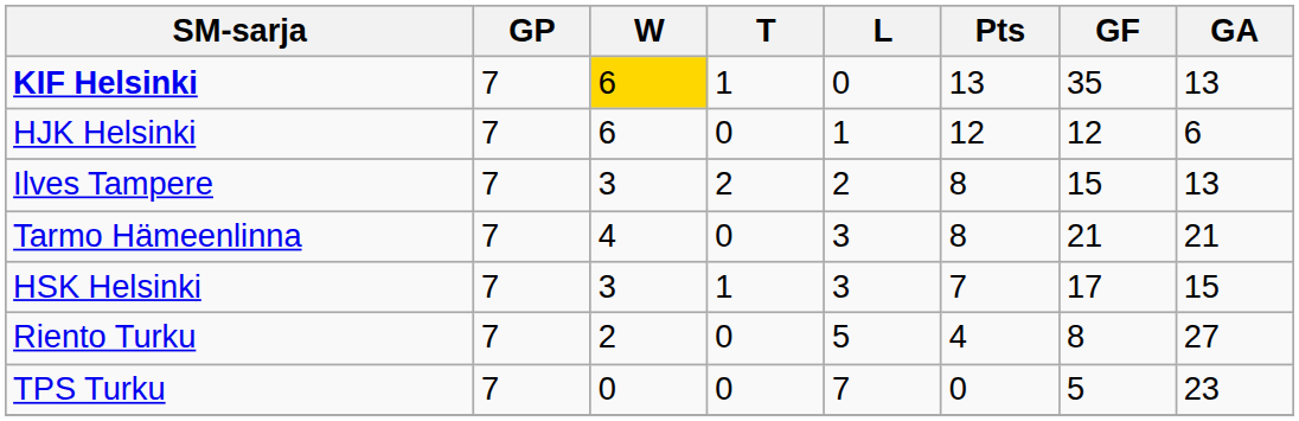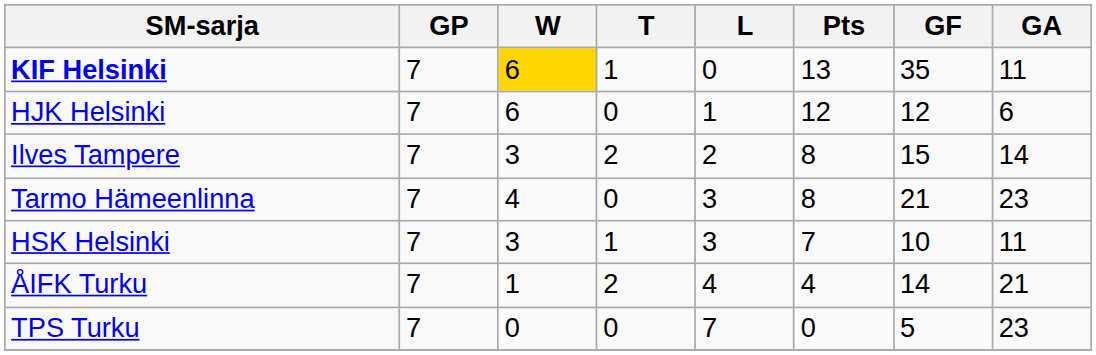 <table class="wikitable" style="width: 40em;">
 <tr>
 <th bgcolor="#DDDDFF" width="20%">SM-sarja</th>
 <th bgcolor="#DDDDFF" width="5%">GP</th>
 <th bgcolor="#DDDDFF" width="5%">W</th>
 <th bgcolor="#DDDDFF" width="5%">T</th>
 <th bgcolor="#DDDDFF" width="5%">L</th>
 <th bgcolor="#DDDDFF" width="5%">Pts</th>
 <th bgcolor="#DDDDFF" width="5%">GF</th>
 <th bgcolor="#DDDDFF" width="5%">GA</th>
 </tr>
 <tr>
 <td><strong><a href='#'>KIF Helsinki</a></strong></td>
 <td>7</td>
 <td style="background: gold;">6</td>
 <td>1</td>
 <td>0</td>
 <td>13</td>
 <td>35</td>
-<td>13</td>
+<td>11</td>
 </tr>
 <tr>
 <td><a href='#'>HJK Helsinki</a></td>
 <td>7</td>
 <td>6</td>
 <td>0</td>
 <td>1</td>
 <td>12</td>
 <td>12</td>
 <td>6</td>
 </tr>
 <tr>
 <td><a href='#'>Ilves Tampere</a></td>
 <td>7</td>
 <td>3</td>
 <td>2</td>
 <td>2</td>
 <td>8</td>
 <td>15</td>
-<td>13</td>
+<td>14</td>
 </tr>
 <tr>
 <td><a href='#'>Tarmo Hämeenlinna</a></td>
 <td>7</td>
 <td>4</td>
 <td>0</td>
 <td>3</td>
 <td>8</td>
 <td>21</td>
-<td>21</td>
+<td>23</td>
 </tr>
 <tr>
 <td><a href='#'>HSK Helsinki</a></td>
 <td>7</td>
 <td>3</td>
 <td>1</td>
 <td>3</td>
 <td>7</td>
-<td>17</td>
-<td>15</td>
+<td>10</td>
+<td>11</td>
 </tr>
 <tr>
-<td><a href='#'>Riento Turku</a></td>
+<td><a href='#'>ÅIFK Turku</a></td>
 <td>7</td>
+<td>1</td>
 <td>2</td>
-<td>0</td>
-<td>5</td>
 <td>4</td>
-<td>8</td>
-<td>27</td>
+<td>4</td>
+<td>14</td>
+<td>21</td>
 </tr>
 <tr>
 <td><a href='#'>TPS Turku</a></td>
 <td>7</td>
 <td>0</td>
 <td>0</td>
 <td>7</td>
 <td>0</td>
 <td>5</td>
 <td>23</td>
 </tr>
 <tr>
 </tr>
 </table>
